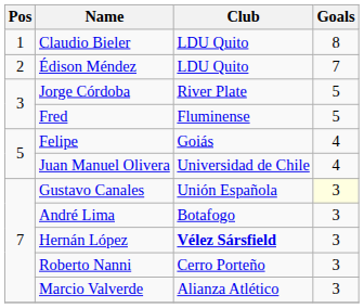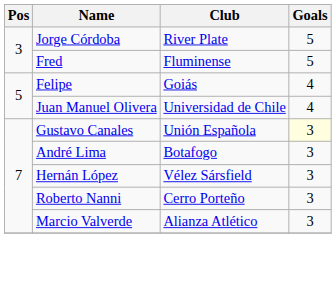 <table class="wikitable" border="1">
 <tr>
 <th width="23">Pos</th>
 <th>Name</th>
 <th>Club</th>
 <th>Goals</th>
-</tr>
-<tr>
-<td align=center>1</td>
-<td> <a href='#'>Claudio Bieler</a></td>
-<td> <a href='#'>LDU Quito</a></td>
-<td align="center">8</td>
-</tr>
-<tr>
-<td align=center>2</td>
-<td> <a href='#'>Édison Méndez</a></td>
-<td> <a href='#'>LDU Quito</a></td>
-<td align="center">7</td>
 </tr>
 <tr>
 <td align=center rowspan=2>3</td>
 <td> <a href='#'>Jorge Córdoba</a></td>
 <td> <a href='#'>River Plate</a></td>
 <td align="center">5</td>
 </tr>
 <tr>
 <td> <a href='#'>Fred</a></td>
 <td> <a href='#'>Fluminense</a></td>
 <td align="center">5</td>
 </tr>
 <tr>
 <td align=center rowspan=2>5</td>
 <td> <a href='#'>Felipe</a></td>
 <td> <a href='#'>Goiás</a></td>
 <td align="center">4</td>
 </tr>
 <tr>
 <td> <a href='#'>Juan Manuel Olivera</a></td>
 <td> <a href='#'>Universidad de Chile</a></td>
 <td align="center">4</td>
 </tr>
 <tr>
 <td align="center" rowspan=5>7</td>
 <td> <a href='#'>Gustavo Canales</a></td>
 <td> <a href='#'>Unión Española</a></td>
 <td align="center" style="background: lightyellow;">3</td>
 </tr>
 <tr>
 <td> <a href='#'>André Lima</a></td>
 <td> <a href='#'>Botafogo</a></td>
 <td align="center">3</td>
 </tr>
 <tr>
 <td> <a href='#'>Hernán López</a></td>
-<td><strong> <a href='#'>Vélez Sársfield</a></strong></td>
+<td> <a href='#'>Vélez Sársfield</a></td>
 <td align="center">3</td>
 </tr>
 <tr>
 <td> <a href='#'>Roberto Nanni</a></td>
 <td> <a href='#'>Cerro Porteño</a></td>
 <td align="center">3</td>
 </tr>
 <tr>
 <td> <a href='#'>Marcio Valverde</a></td>
 <td> <a href='#'>Alianza Atlético</a></td>
 <td align="center">3</td>
 </tr>
 <tr>
 </tr>
 </table>
